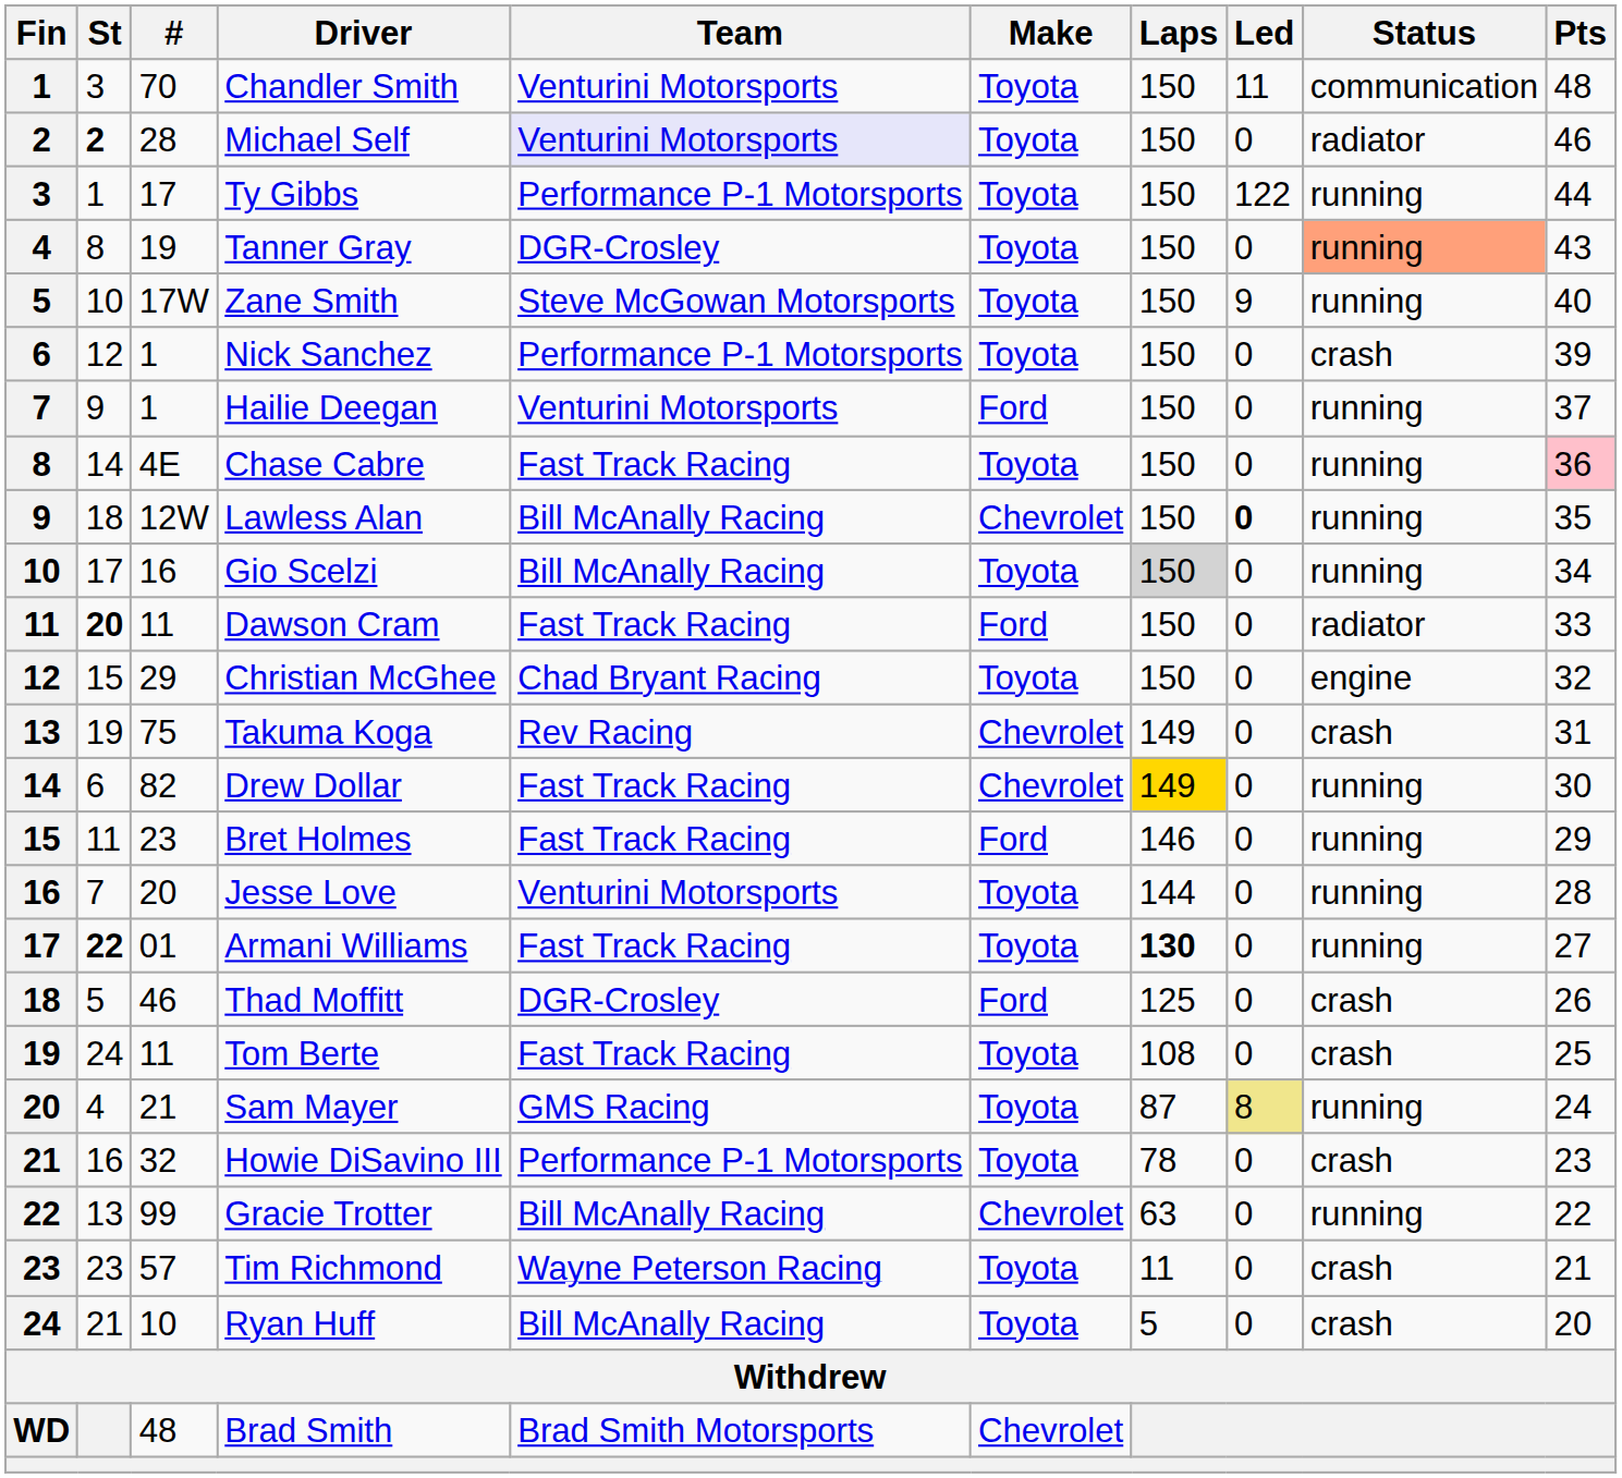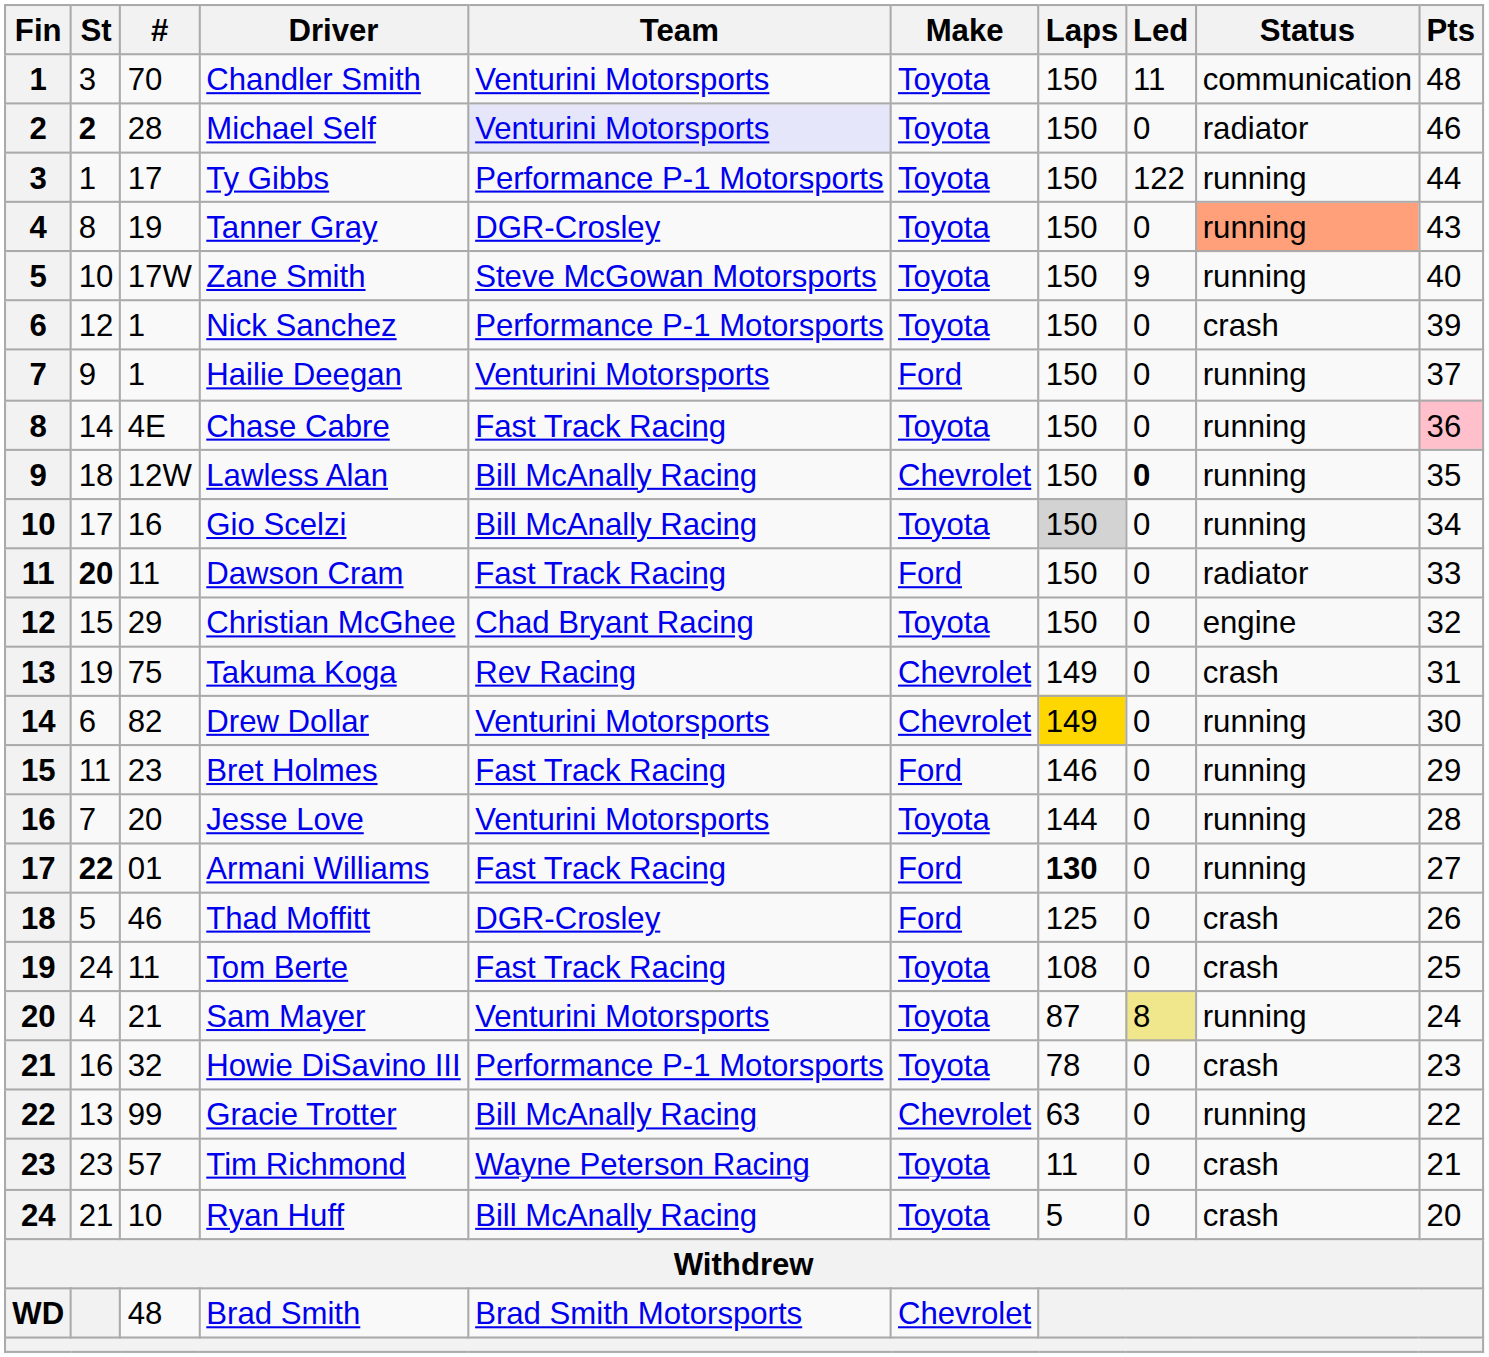 <table class="wikitable sortable" style="font-size:95%">
 <tr>
 <th>Fin</th>
 <th>St</th>
 <th>#</th>
 <th>Driver</th>
 <th>Team</th>
 <th>Make</th>
 <th>Laps</th>
 <th>Led</th>
 <th>Status</th>
 <th>Pts</th>
 </tr>
 <tr>
 <th>1</th>
 <td>3</td>
 <td>70</td>
 <td><a href='#'>Chandler Smith</a></td>
 <td><a href='#'>Venturini Motorsports</a></td>
 <td><a href='#'>Toyota</a></td>
 <td>150</td>
 <td>11</td>
 <td>communication</td>
 <td>48</td>
 </tr>
 <tr>
 <th>2</th>
 <td><strong>2</strong></td>
 <td>28</td>
 <td><a href='#'>Michael Self</a></td>
 <td style="background: lavender;"><a href='#'>Venturini Motorsports</a></td>
 <td><a href='#'>Toyota</a></td>
 <td>150</td>
 <td>0</td>
 <td>radiator</td>
 <td>46</td>
 </tr>
 <tr>
 <th>3</th>
 <td>1</td>
 <td>17</td>
 <td><a href='#'>Ty Gibbs</a></td>
 <td><a href='#'>Performance P-1 Motorsports</a></td>
 <td><a href='#'>Toyota</a></td>
 <td>150</td>
 <td>122</td>
 <td>running</td>
 <td>44</td>
 </tr>
 <tr>
 <th>4</th>
 <td>8</td>
 <td>19</td>
 <td><a href='#'>Tanner Gray</a></td>
 <td><a href='#'>DGR-Crosley</a></td>
 <td><a href='#'>Toyota</a></td>
 <td>150</td>
 <td>0</td>
 <td style="background: lightsalmon;">running</td>
 <td>43</td>
 </tr>
 <tr>
 <th>5</th>
 <td>10</td>
 <td>17W</td>
 <td><a href='#'>Zane Smith</a></td>
 <td><a href='#'>Steve McGowan Motorsports</a></td>
 <td><a href='#'>Toyota</a></td>
 <td>150</td>
 <td>9</td>
 <td>running</td>
 <td>40</td>
 </tr>
 <tr>
 <th>6</th>
 <td>12</td>
 <td>1</td>
 <td><a href='#'>Nick Sanchez</a></td>
 <td><a href='#'>Performance P-1 Motorsports</a></td>
 <td><a href='#'>Toyota</a></td>
 <td>150</td>
 <td>0</td>
 <td>crash</td>
 <td>39</td>
 </tr>
 <tr>
 <th>7</th>
 <td>9</td>
 <td>1</td>
 <td><a href='#'>Hailie Deegan</a></td>
 <td><a href='#'>Venturini Motorsports</a></td>
 <td><a href='#'>Ford</a></td>
 <td>150</td>
 <td>0</td>
 <td>running</td>
 <td>37</td>
 </tr>
 <tr>
 <th>8</th>
 <td>14</td>
 <td>4E</td>
 <td><a href='#'>Chase Cabre</a></td>
 <td><a href='#'>Fast Track Racing</a></td>
 <td><a href='#'>Toyota</a></td>
 <td>150</td>
 <td>0</td>
 <td>running</td>
 <td style="background: pink;">36</td>
 </tr>
 <tr>
 <th>9</th>
 <td>18</td>
 <td>12W</td>
 <td><a href='#'>Lawless Alan</a></td>
 <td><a href='#'>Bill McAnally Racing</a></td>
 <td><a href='#'>Chevrolet</a></td>
 <td>150</td>
 <td><strong>0</strong></td>
 <td>running</td>
 <td>35</td>
 </tr>
 <tr>
 <th>10</th>
 <td>17</td>
 <td>16</td>
 <td><a href='#'>Gio Scelzi</a></td>
 <td><a href='#'>Bill McAnally Racing</a></td>
 <td><a href='#'>Toyota</a></td>
 <td style="background: lightgrey;">150</td>
 <td>0</td>
 <td>running</td>
 <td>34</td>
 </tr>
 <tr>
 <th>11</th>
 <td><strong>20</strong></td>
 <td>11</td>
 <td><a href='#'>Dawson Cram</a></td>
 <td><a href='#'>Fast Track Racing</a></td>
 <td><a href='#'>Ford</a></td>
 <td>150</td>
 <td>0</td>
 <td>radiator</td>
 <td>33</td>
 </tr>
 <tr>
 <th>12</th>
 <td>15</td>
 <td>29</td>
 <td><a href='#'>Christian McGhee</a></td>
 <td><a href='#'>Chad Bryant Racing</a></td>
 <td><a href='#'>Toyota</a></td>
 <td>150</td>
 <td>0</td>
 <td>engine</td>
 <td>32</td>
 </tr>
 <tr>
 <th>13</th>
 <td>19</td>
 <td>75</td>
 <td><a href='#'>Takuma Koga</a></td>
 <td><a href='#'>Rev Racing</a></td>
 <td><a href='#'>Chevrolet</a></td>
 <td>149</td>
 <td>0</td>
 <td>crash</td>
 <td>31</td>
 </tr>
 <tr>
 <th>14</th>
 <td>6</td>
 <td>82</td>
 <td><a href='#'>Drew Dollar</a></td>
-<td><a href='#'>Fast Track Racing</a></td>
+<td><a href='#'>Venturini Motorsports</a></td>
 <td><a href='#'>Chevrolet</a></td>
 <td style="background: gold;">149</td>
 <td>0</td>
 <td>running</td>
 <td>30</td>
 </tr>
 <tr>
 <th>15</th>
 <td>11</td>
 <td>23</td>
 <td><a href='#'>Bret Holmes</a></td>
 <td><a href='#'>Fast Track Racing</a></td>
 <td><a href='#'>Ford</a></td>
 <td>146</td>
 <td>0</td>
 <td>running</td>
 <td>29</td>
 </tr>
 <tr>
 <th>16</th>
 <td>7</td>
 <td>20</td>
 <td><a href='#'>Jesse Love</a></td>
 <td><a href='#'>Venturini Motorsports</a></td>
 <td><a href='#'>Toyota</a></td>
 <td>144</td>
 <td>0</td>
 <td>running</td>
 <td>28</td>
 </tr>
 <tr>
 <th>17</th>
 <td><strong>22</strong></td>
 <td>01</td>
 <td><a href='#'>Armani Williams</a></td>
 <td><a href='#'>Fast Track Racing</a></td>
-<td><a href='#'>Toyota</a></td>
+<td><a href='#'>Ford</a></td>
 <td><strong>130</strong></td>
 <td>0</td>
 <td>running</td>
 <td>27</td>
 </tr>
 <tr>
 <th>18</th>
 <td>5</td>
 <td>46</td>
 <td><a href='#'>Thad Moffitt</a></td>
 <td><a href='#'>DGR-Crosley</a></td>
 <td><a href='#'>Ford</a></td>
 <td>125</td>
 <td>0</td>
 <td>crash</td>
 <td>26</td>
 </tr>
 <tr>
 <th>19</th>
 <td>24</td>
 <td>11</td>
 <td><a href='#'>Tom Berte</a></td>
 <td><a href='#'>Fast Track Racing</a></td>
 <td><a href='#'>Toyota</a></td>
 <td>108</td>
 <td>0</td>
 <td>crash</td>
 <td>25</td>
 </tr>
 <tr>
 <th>20</th>
 <td>4</td>
 <td>21</td>
 <td><a href='#'>Sam Mayer</a></td>
-<td><a href='#'>GMS Racing</a></td>
+<td><a href='#'>Venturini Motorsports</a></td>
 <td><a href='#'>Toyota</a></td>
 <td>87</td>
 <td style="background: khaki;">8</td>
 <td>running</td>
 <td>24</td>
 </tr>
 <tr>
 <th>21</th>
 <td>16</td>
 <td>32</td>
 <td><a href='#'>Howie DiSavino III</a></td>
 <td><a href='#'>Performance P-1 Motorsports</a></td>
 <td><a href='#'>Toyota</a></td>
 <td>78</td>
 <td>0</td>
 <td>crash</td>
 <td>23</td>
 </tr>
 <tr>
 <th>22</th>
 <td>13</td>
 <td>99</td>
 <td><a href='#'>Gracie Trotter</a></td>
 <td><a href='#'>Bill McAnally Racing</a></td>
 <td><a href='#'>Chevrolet</a></td>
 <td>63</td>
 <td>0</td>
 <td>running</td>
 <td>22</td>
 </tr>
 <tr>
 <th>23</th>
 <td>23</td>
 <td>57</td>
 <td><a href='#'>Tim Richmond</a></td>
 <td><a href='#'>Wayne Peterson Racing</a></td>
 <td><a href='#'>Toyota</a></td>
 <td>11</td>
 <td>0</td>
 <td>crash</td>
 <td>21</td>
 </tr>
 <tr>
 <th>24</th>
 <td>21</td>
 <td>10</td>
 <td><a href='#'>Ryan Huff</a></td>
 <td><a href='#'>Bill McAnally Racing</a></td>
 <td><a href='#'>Toyota</a></td>
 <td>5</td>
 <td>0</td>
 <td>crash</td>
 <td>20</td>
 </tr>
 <tr>
 <th colspan="10">Withdrew</th>
 </tr>
 <tr>
 <th>WD</th>
 <th></th>
 <td>48</td>
 <td><a href='#'>Brad Smith</a></td>
 <td><a href='#'>Brad Smith Motorsports</a></td>
 <td><a href='#'>Chevrolet</a></td>
 <th colspan="4"></th>
 </tr>
 <tr>
 <th colspan="10"></th>
 </tr>
 </table>
